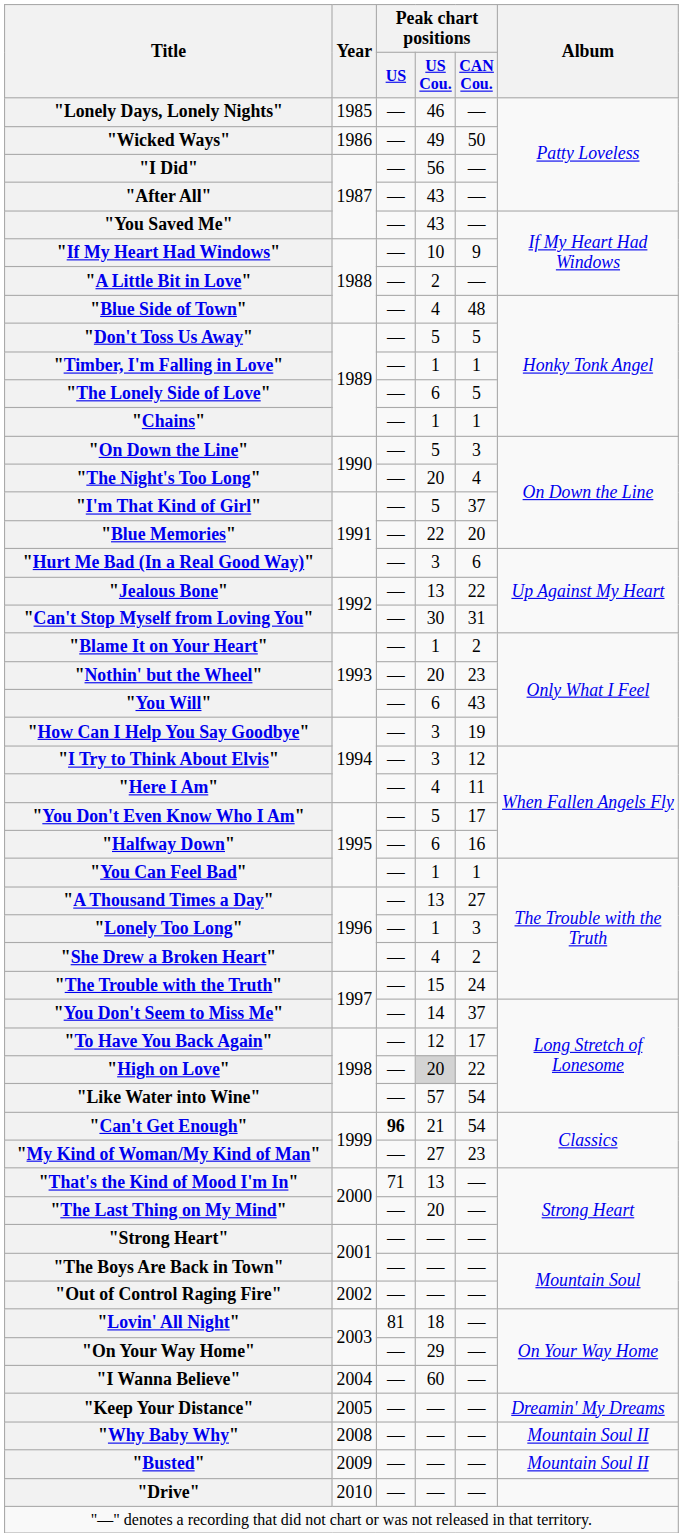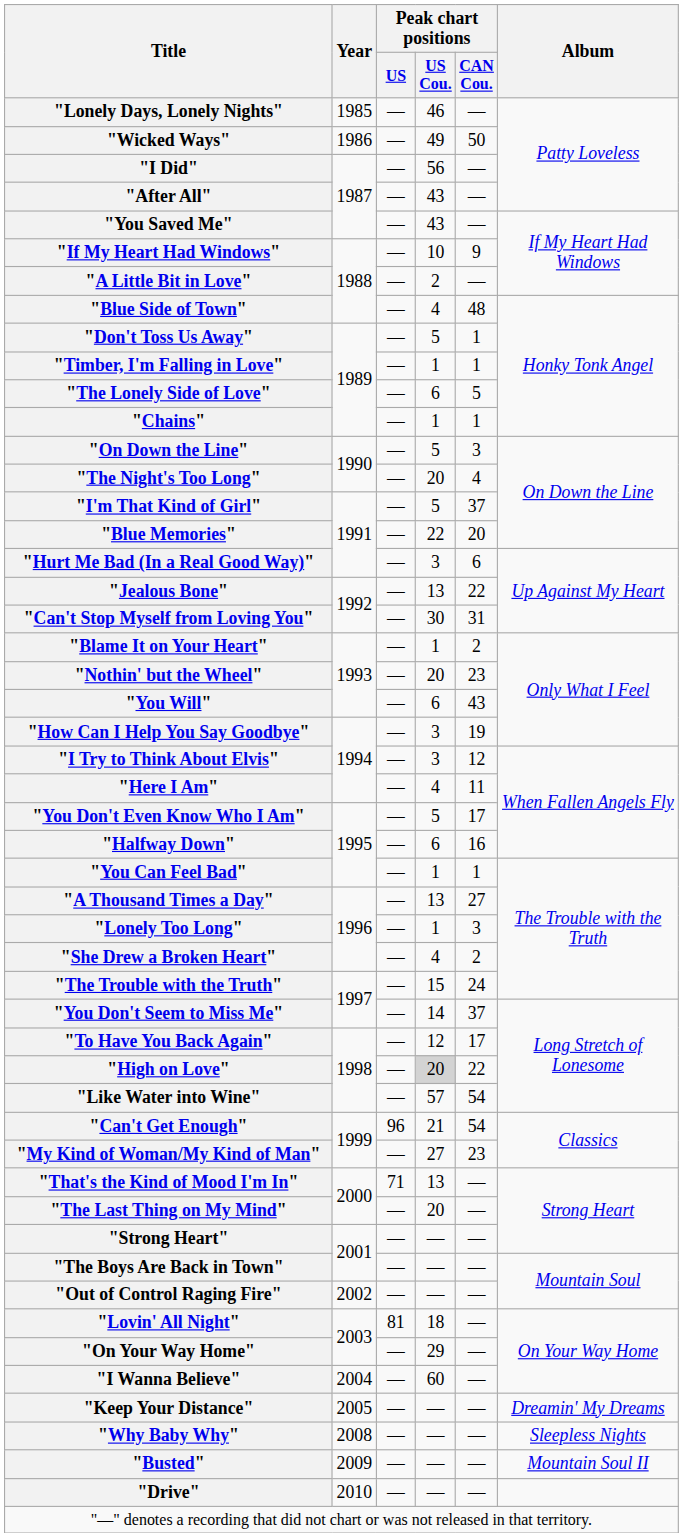 <table class="wikitable plainrowheaders" style="text-align:center;" border="1">
 <tr>
 <th scope="col" rowspan="2" style="width:18em;">Title</th>
 <th scope="col" rowspan="2">Year</th>
 <th scope="col" colspan="3">Peak chart positions</th>
 <th scope="col" rowspan="2">Album</th>
 </tr>
 <tr>
 <th scope="col" style="width:2em;font-size:90%;"><a href='#'>US</a><br></th>
 <th scope="col" style="width:2em;font-size:90%;"><a href='#'>US<br>Cou.</a><br></th>
 <th scope="col" style="width:2em;font-size:90%;"><a href='#'>CAN<br>Cou.</a><br></th>
 </tr>
 <tr>
 <th scope="row">"Lonely Days, Lonely Nights"</th>
 <td>1985</td>
 <td>—</td>
 <td>46</td>
 <td>—</td>
 <td rowspan="4"><em><a href='#'>Patty Loveless</a></em></td>
 </tr>
 <tr>
 <th scope="row">"Wicked Ways"</th>
 <td>1986</td>
 <td>—</td>
 <td>49</td>
 <td>50</td>
 </tr>
 <tr>
 <th scope="row">"I Did"</th>
 <td rowspan="3">1987</td>
 <td>—</td>
 <td>56</td>
 <td>—</td>
 </tr>
 <tr>
 <th scope="row">"After All"</th>
 <td>—</td>
 <td>43</td>
 <td>—</td>
 </tr>
 <tr>
 <th scope="row">"You Saved Me"</th>
 <td>—</td>
 <td>43</td>
 <td>—</td>
 <td rowspan="3"><em><a href='#'>If My Heart Had Windows</a></em></td>
 </tr>
 <tr>
 <th scope="row">"<a href='#'>If My Heart Had Windows</a>"</th>
 <td rowspan="3">1988</td>
 <td>—</td>
 <td>10</td>
 <td>9</td>
 </tr>
 <tr>
 <th scope="row">"<a href='#'>A Little Bit in Love</a>"</th>
 <td>—</td>
 <td>2</td>
 <td>—</td>
 </tr>
 <tr>
 <th scope="row">"<a href='#'>Blue Side of Town</a>"</th>
 <td>—</td>
 <td>4</td>
 <td>48</td>
 <td rowspan="5"><em><a href='#'>Honky Tonk Angel</a></em></td>
 </tr>
 <tr>
 <th scope="row">"<a href='#'>Don't Toss Us Away</a>"</th>
 <td rowspan="4">1989</td>
 <td>—</td>
 <td>5</td>
-<td>5</td>
+<td>1</td>
 </tr>
 <tr>
 <th scope="row">"<a href='#'>Timber, I'm Falling in Love</a>"</th>
 <td>—</td>
 <td>1</td>
 <td>1</td>
 </tr>
 <tr>
 <th scope="row">"<a href='#'>The Lonely Side of Love</a>"</th>
 <td>—</td>
 <td>6</td>
 <td>5</td>
 </tr>
 <tr>
 <th scope="row">"<a href='#'>Chains</a>"</th>
 <td>—</td>
 <td>1</td>
 <td>1</td>
 </tr>
 <tr>
 <th scope="row">"<a href='#'>On Down the Line</a>"</th>
 <td rowspan="2">1990</td>
 <td>—</td>
 <td>5</td>
 <td>3</td>
 <td rowspan="4"><em><a href='#'>On Down the Line</a></em></td>
 </tr>
 <tr>
 <th scope="row">"<a href='#'>The Night's Too Long</a>"</th>
 <td>—</td>
 <td>20</td>
 <td>4</td>
 </tr>
 <tr>
 <th scope="row">"<a href='#'>I'm That Kind of Girl</a>"</th>
 <td rowspan="3">1991</td>
 <td>—</td>
 <td>5</td>
 <td>37</td>
 </tr>
 <tr>
 <th scope="row">"<a href='#'>Blue Memories</a>"</th>
 <td>—</td>
 <td>22</td>
 <td>20</td>
 </tr>
 <tr>
 <th scope="row">"<a href='#'>Hurt Me Bad (In a Real Good Way)</a>"</th>
 <td>—</td>
 <td>3</td>
 <td>6</td>
 <td rowspan="3"><em><a href='#'>Up Against My Heart</a></em></td>
 </tr>
 <tr>
 <th scope="row">"<a href='#'>Jealous Bone</a>"</th>
 <td rowspan="2">1992</td>
 <td>—</td>
 <td>13</td>
 <td>22</td>
 </tr>
 <tr>
 <th scope="row">"<a href='#'>Can't Stop Myself from Loving You</a>"</th>
 <td>—</td>
 <td>30</td>
 <td>31</td>
 </tr>
 <tr>
 <th scope="row">"<a href='#'>Blame It on Your Heart</a>"</th>
 <td rowspan="3">1993</td>
 <td>—</td>
 <td>1</td>
 <td>2</td>
 <td rowspan="4"><em><a href='#'>Only What I Feel</a></em></td>
 </tr>
 <tr>
 <th scope="row">"<a href='#'>Nothin' but the Wheel</a>"</th>
 <td>—</td>
 <td>20</td>
 <td>23</td>
 </tr>
 <tr>
 <th scope="row">"<a href='#'>You Will</a>"</th>
 <td>—</td>
 <td>6</td>
 <td>43</td>
 </tr>
 <tr>
 <th scope="row">"<a href='#'>How Can I Help You Say Goodbye</a>"</th>
 <td rowspan="3">1994</td>
 <td>—</td>
 <td>3</td>
 <td>19</td>
 </tr>
 <tr>
 <th scope="row">"<a href='#'>I Try to Think About Elvis</a>"</th>
 <td>—</td>
 <td>3</td>
 <td>12</td>
 <td rowspan="4"><em><a href='#'>When Fallen Angels Fly</a></em></td>
 </tr>
 <tr>
 <th scope="row">"<a href='#'>Here I Am</a>"</th>
 <td>—</td>
 <td>4</td>
 <td>11</td>
 </tr>
 <tr>
 <th scope="row">"<a href='#'>You Don't Even Know Who I Am</a>"</th>
 <td rowspan="3">1995</td>
 <td>—</td>
 <td>5</td>
 <td>17</td>
 </tr>
 <tr>
 <th scope="row">"<a href='#'>Halfway Down</a>"</th>
 <td>—</td>
 <td>6</td>
 <td>16</td>
 </tr>
 <tr>
 <th scope="row">"<a href='#'>You Can Feel Bad</a>"</th>
 <td>—</td>
 <td>1</td>
 <td>1</td>
 <td rowspan="5"><em><a href='#'>The Trouble with the Truth</a></em></td>
 </tr>
 <tr>
 <th scope="row">"<a href='#'>A Thousand Times a Day</a>"</th>
 <td rowspan="3">1996</td>
 <td>—</td>
 <td>13</td>
 <td>27</td>
 </tr>
 <tr>
 <th scope="row">"<a href='#'>Lonely Too Long</a>"</th>
 <td>—</td>
 <td>1</td>
 <td>3</td>
 </tr>
 <tr>
 <th scope="row">"<a href='#'>She Drew a Broken Heart</a>"</th>
 <td>—</td>
 <td>4</td>
 <td>2</td>
 </tr>
 <tr>
 <th scope="row">"<a href='#'>The Trouble with the Truth</a>"</th>
 <td rowspan="2">1997</td>
 <td>—</td>
 <td>15</td>
 <td>24</td>
 </tr>
 <tr>
 <th scope="row">"<a href='#'>You Don't Seem to Miss Me</a>"<br></th>
 <td>—</td>
 <td>14</td>
 <td>37</td>
 <td rowspan="4"><em><a href='#'>Long Stretch of Lonesome</a></em></td>
 </tr>
 <tr>
 <th scope="row">"<a href='#'>To Have You Back Again</a>"</th>
 <td rowspan="3">1998</td>
 <td>—</td>
 <td>12</td>
 <td>17</td>
 </tr>
 <tr>
 <th scope="row">"<a href='#'>High on Love</a>"</th>
 <td>—</td>
 <td style="background: lightgrey;">20</td>
 <td>22</td>
 </tr>
 <tr>
 <th scope="row">"Like Water into Wine"</th>
 <td>—</td>
 <td>57</td>
 <td>54</td>
 </tr>
 <tr>
 <th scope="row">"<a href='#'>Can't Get Enough</a>"</th>
 <td rowspan="2">1999</td>
-<td><strong>96</strong></td>
+<td>96</td>
 <td>21</td>
 <td>54</td>
 <td rowspan="2"><em><a href='#'>Classics</a></em></td>
 </tr>
 <tr>
 <th scope="row">"<a href='#'>My Kind of Woman/My Kind of Man</a>"<br></th>
 <td>—</td>
 <td>27</td>
 <td>23</td>
 </tr>
 <tr>
 <th scope="row">"<a href='#'>That's the Kind of Mood I'm In</a>"</th>
 <td rowspan="2">2000</td>
 <td>71</td>
 <td>13</td>
 <td>—</td>
 <td rowspan="3"><em><a href='#'>Strong Heart</a></em></td>
 </tr>
 <tr>
 <th scope="row">"<a href='#'>The Last Thing on My Mind</a>"</th>
 <td>—</td>
 <td>20</td>
 <td>—</td>
 </tr>
 <tr>
 <th scope="row">"Strong Heart"</th>
 <td rowspan="2">2001</td>
 <td>—</td>
 <td>—</td>
 <td>—</td>
 </tr>
 <tr>
 <th scope="row">"The Boys Are Back in Town"</th>
 <td>—</td>
 <td>—</td>
 <td>—</td>
 <td rowspan="2"><em><a href='#'>Mountain Soul</a></em></td>
 </tr>
 <tr>
 <th scope="row">"Out of Control Raging Fire"<br></th>
 <td>2002</td>
 <td>—</td>
 <td>—</td>
 <td>—</td>
 </tr>
 <tr>
 <th scope="row">"<a href='#'>Lovin' All Night</a>"</th>
 <td rowspan="2">2003</td>
 <td>81</td>
 <td>18</td>
 <td>—</td>
 <td rowspan="3"><em><a href='#'>On Your Way Home</a></em></td>
 </tr>
 <tr>
 <th scope="row">"On Your Way Home"</th>
 <td>—</td>
 <td>29</td>
 <td>—</td>
 </tr>
 <tr>
 <th scope="row">"I Wanna Believe"</th>
 <td>2004</td>
 <td>—</td>
 <td>60</td>
 <td>—</td>
 </tr>
 <tr>
 <th scope="row">"Keep Your Distance"</th>
 <td>2005</td>
 <td>—</td>
 <td>—</td>
 <td>—</td>
 <td><em><a href='#'>Dreamin' My Dreams</a></em></td>
 </tr>
 <tr>
 <th scope="row">"<a href='#'>Why Baby Why</a>"</th>
 <td>2008</td>
 <td>—</td>
 <td>—</td>
 <td>—</td>
-<td><em><a href='#'>Mountain Soul II</a></em></td>
+<td><em><a href='#'>Sleepless Nights</a></em></td>
 </tr>
 <tr>
 <th scope="row">"<a href='#'>Busted</a>"</th>
 <td>2009</td>
 <td>—</td>
 <td>—</td>
 <td>—</td>
 <td><em><a href='#'>Mountain Soul II</a></em></td>
 </tr>
 <tr>
 <th scope="row">"Drive"</th>
 <td>2010</td>
 <td>—</td>
 <td>—</td>
 <td>—</td>
 <td></td>
 </tr>
 <tr>
 <td colspan="6" style="font-size:90%">"—" denotes a recording that did not chart or was not released in that territory.</td>
 </tr>
 </table>
